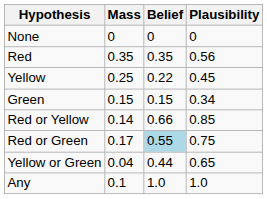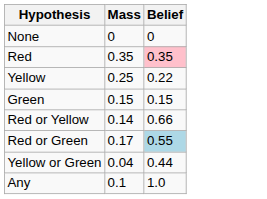 <table class="wikitable">
 <tr>
 <th>Hypothesis</th>
 <th>Mass</th>
 <th>Belief</th>
-<th>Plausibility</th>
 </tr>
 <tr>
 <td>None</td>
-<td>0</td>
 <td>0</td>
 <td>0</td>
 </tr>
 <tr>
 <td>Red</td>
 <td>0.35</td>
-<td>0.35</td>
-<td>0.56</td>
+<td style="background: pink;">0.35</td>
 </tr>
 <tr>
 <td>Yellow</td>
 <td>0.25</td>
 <td>0.22</td>
-<td>0.45</td>
 </tr>
 <tr>
 <td>Green</td>
 <td>0.15</td>
 <td>0.15</td>
-<td>0.34</td>
 </tr>
 <tr>
 <td>Red or Yellow</td>
 <td>0.14</td>
 <td>0.66</td>
-<td>0.85</td>
 </tr>
 <tr>
 <td>Red or Green</td>
 <td>0.17</td>
 <td style="background: lightblue;">0.55</td>
-<td>0.75</td>
 </tr>
 <tr>
 <td>Yellow or Green</td>
 <td>0.04</td>
 <td>0.44</td>
-<td>0.65</td>
 </tr>
 <tr>
 <td>Any</td>
 <td>0.1</td>
 <td>1.0</td>
-<td>1.0</td>
 </tr>
 </table>
